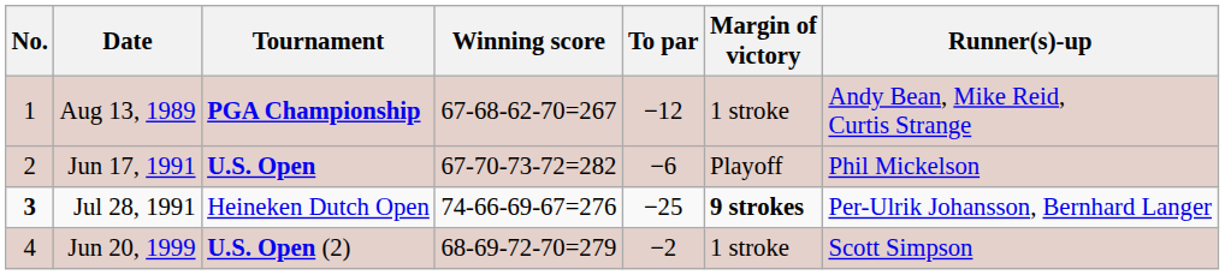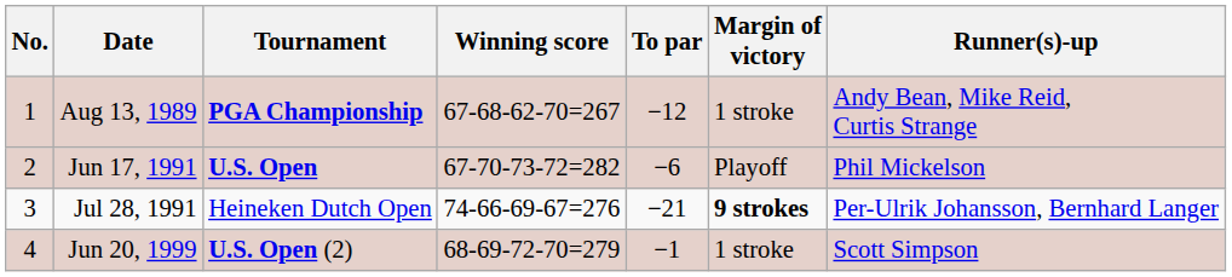 <table class="wikitable" style="font-size:95%;">
 <tr>
 <th>No.</th>
 <th>Date</th>
 <th>Tournament</th>
 <th>Winning score</th>
 <th>To par</th>
 <th>Margin of<br>victory</th>
 <th>Runner(s)-up</th>
 </tr>
 <tr style="background:#e5d1cb;">
 <td align=center>1</td>
 <td align=right>Aug 13, <a href='#'>1989</a></td>
 <td><strong><a href='#'>PGA Championship</a></strong></td>
 <td align=right>67-68-62-70=267</td>
 <td align=center>−12</td>
 <td>1 stroke</td>
 <td> <a href='#'>Andy Bean</a>,  <a href='#'>Mike Reid</a>,<br> <a href='#'>Curtis Strange</a></td>
 </tr>
 <tr style="background:#e5d1cb;">
 <td align=center>2</td>
 <td align=right>Jun 17, <a href='#'>1991</a></td>
 <td><strong><a href='#'>U.S. Open</a></strong></td>
 <td align=right>67-70-73-72=282</td>
 <td align=center>−6</td>
 <td>Playoff</td>
 <td> <a href='#'>Phil Mickelson</a></td>
 </tr>
 <tr>
-<td align=center><strong>3</strong></td>
+<td align=center>3</td>
 <td align=right>Jul 28, 1991</td>
 <td><a href='#'>Heineken Dutch Open</a></td>
 <td align=right>74-66-69-67=276</td>
-<td align=center>−25</td>
+<td align=center>−21</td>
 <td><strong>9 strokes</strong></td>
 <td> <a href='#'>Per-Ulrik Johansson</a>,  <a href='#'>Bernhard Langer</a></td>
 </tr>
 <tr style="background:#e5d1cb;">
 <td align=center>4</td>
 <td align=right>Jun 20, <a href='#'>1999</a></td>
 <td><strong><a href='#'>U.S. Open</a></strong> (2)</td>
 <td align=right>68-69-72-70=279</td>
-<td align=center>−2</td>
+<td align=center>−1</td>
 <td>1 stroke</td>
 <td> <a href='#'>Scott Simpson</a></td>
 </tr>
 </table>
